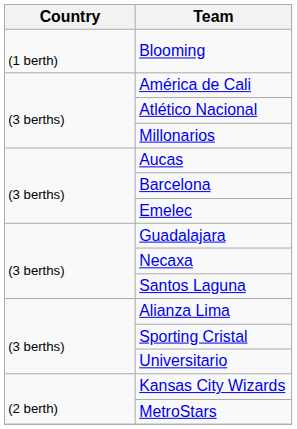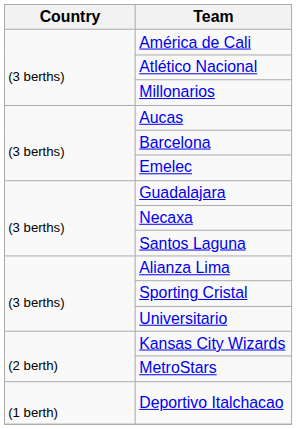 <table class="wikitable">
 <tr>
 <th width=125>Country</th>
 <th width=150>Team</th>
-</tr>
-<tr>
-<td rowspan="1"><br><small>(1 berth)</small></td>
-<td><a href='#'>Blooming</a></td>
 </tr>
 <tr>
 <td rowspan="3"><br><small>(3 berths)</small></td>
 <td><a href='#'>América de Cali</a></td>
 </tr>
 <tr>
 <td><a href='#'>Atlético Nacional</a></td>
 </tr>
 <tr>
 <td><a href='#'>Millonarios</a></td>
 </tr>
 <tr>
 <td rowspan="3"><br><small>(3 berths)</small></td>
 <td><a href='#'>Aucas</a></td>
 </tr>
 <tr>
 <td><a href='#'>Barcelona</a></td>
 </tr>
 <tr>
 <td><a href='#'>Emelec</a></td>
 </tr>
 <tr>
 <td rowspan="3"><br><small>(3 berths)</small></td>
 <td><a href='#'>Guadalajara</a></td>
 </tr>
 <tr>
 <td><a href='#'>Necaxa</a></td>
 </tr>
 <tr>
 <td><a href='#'>Santos Laguna</a></td>
 </tr>
 <tr>
 <td rowspan="3"><br><small>(3 berths)</small></td>
 <td><a href='#'>Alianza Lima</a></td>
 </tr>
 <tr>
 <td><a href='#'>Sporting Cristal</a></td>
 </tr>
 <tr>
 <td><a href='#'>Universitario</a></td>
 </tr>
 <tr>
 <td rowspan="2"><br><small>(2 berth)</small></td>
 <td><a href='#'>Kansas City Wizards</a></td>
 </tr>
 <tr>
 <td><a href='#'>MetroStars</a></td>
 </tr>
 <tr>
+<td rowspan="1"><br><small>(1 berth)</small></td>
+<td><a href='#'>Deportivo Italchacao</a></td>
+</tr>
+<tr>
 </tr>
 </table>
